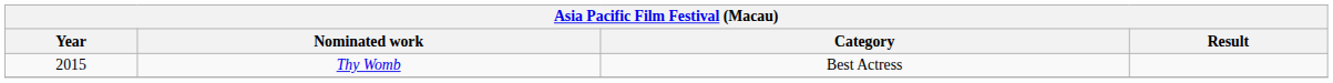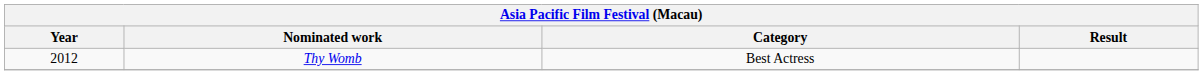 <table width="70%" class="wikitable sortable">
 <tr>
 <th colspan="4" align="center"><a href='#'>Asia Pacific Film Festival</a> (Macau)</th>
 </tr>
 <tr>
 <th width="10%">Year</th>
 <th width="35%">Nominated work</th>
 <th width="40%">Category</th>
 <th width="15%">Result</th>
 </tr>
 <tr>
-<td align="center">2015</td>
+<td align="center">2012</td>
 <td align="center"><em><a href='#'>Thy Womb</a></em></td>
 <td align="center">Best Actress</td>
 <td></td>
 </tr>
 <tr>
 </tr>
 </table>
